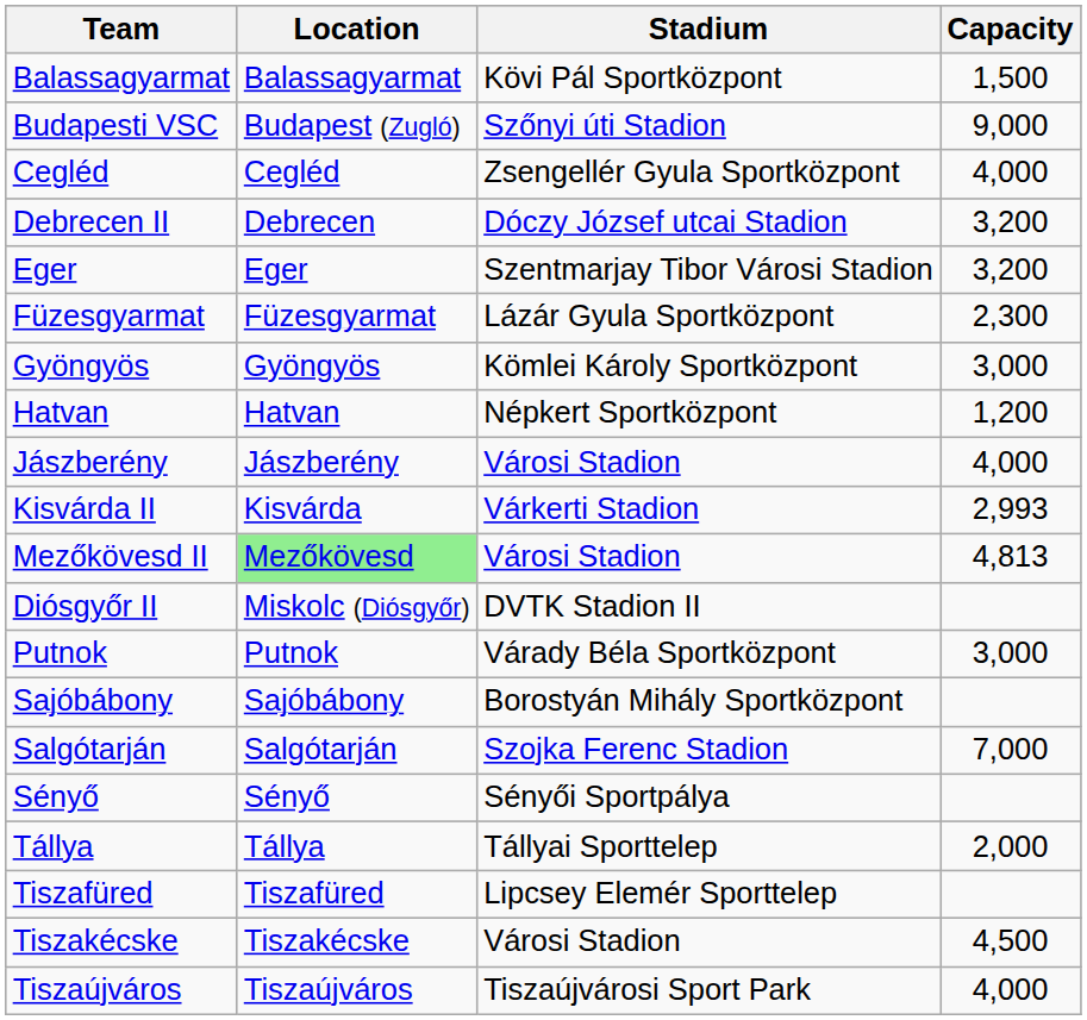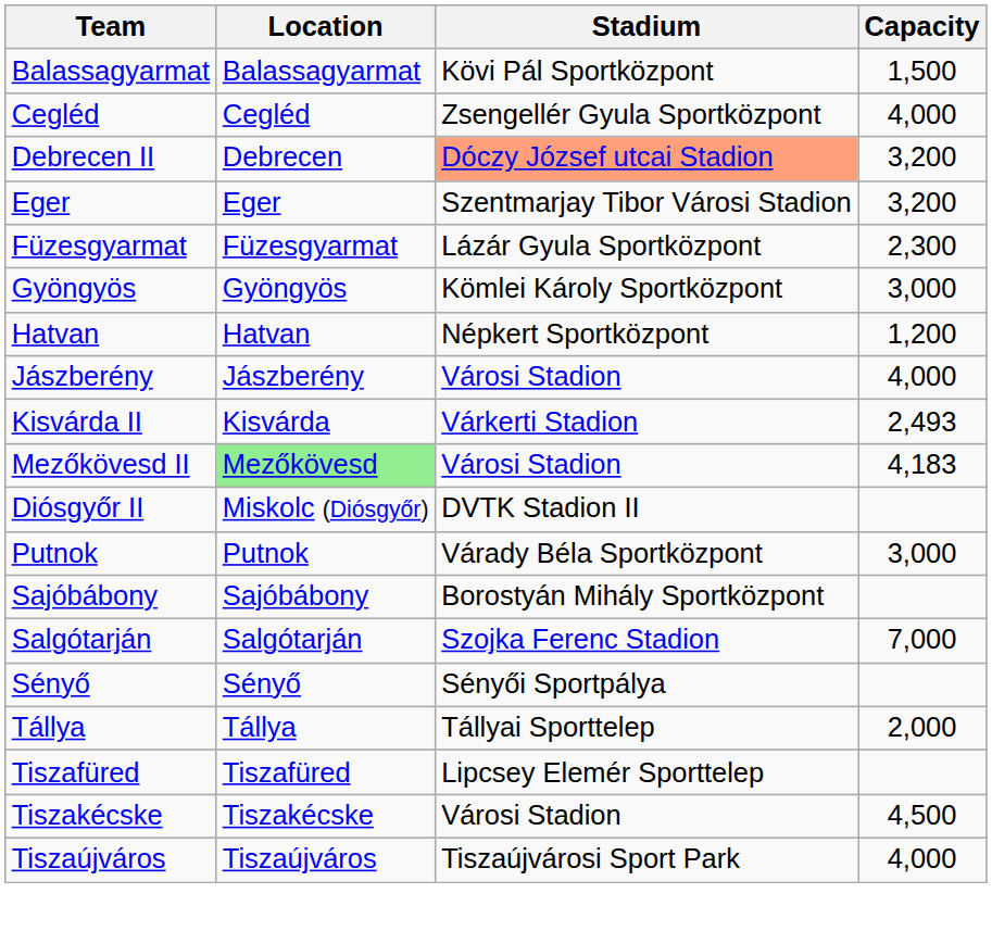 <table class="wikitable sortable">
 <tr>
 <th>Team</th>
 <th>Location</th>
 <th>Stadium</th>
 <th>Capacity</th>
 </tr>
 <tr>
 <td><a href='#'>Balassagyarmat</a></td>
 <td><a href='#'>Balassagyarmat</a></td>
 <td>Kövi Pál Sportközpont</td>
 <td align="center">1,500</td>
 </tr>
 <tr>
-<td><a href='#'>Budapesti VSC</a></td>
-<td><a href='#'>Budapest</a> <small>(<a href='#'>Zugló</a>)</small></td>
-<td><a href='#'>Szőnyi úti Stadion</a></td>
-<td align="center">9,000</td>
-</tr>
-<tr>
 <td><a href='#'>Cegléd</a></td>
 <td><a href='#'>Cegléd</a></td>
 <td>Zsengellér Gyula Sportközpont</td>
 <td align="center">4,000</td>
 </tr>
 <tr>
 <td><a href='#'>Debrecen II</a></td>
 <td><a href='#'>Debrecen</a></td>
-<td><a href='#'>Dóczy József utcai Stadion</a></td>
+<td style="background: lightsalmon;"><a href='#'>Dóczy József utcai Stadion</a></td>
 <td align="center">3,200</td>
 </tr>
 <tr>
 <td><a href='#'>Eger</a></td>
 <td><a href='#'>Eger</a></td>
 <td>Szentmarjay Tibor Városi Stadion</td>
 <td align="center">3,200</td>
 </tr>
 <tr>
 <td><a href='#'>Füzesgyarmat</a></td>
 <td><a href='#'>Füzesgyarmat</a></td>
 <td>Lázár Gyula Sportközpont</td>
 <td align="center">2,300</td>
 </tr>
 <tr>
 <td><a href='#'>Gyöngyös</a></td>
 <td><a href='#'>Gyöngyös</a></td>
 <td>Kömlei Károly Sportközpont</td>
 <td align="center">3,000</td>
 </tr>
 <tr>
 <td><a href='#'>Hatvan</a></td>
 <td><a href='#'>Hatvan</a></td>
 <td>Népkert Sportközpont</td>
 <td align="center">1,200</td>
 </tr>
 <tr>
 <td><a href='#'>Jászberény</a></td>
 <td><a href='#'>Jászberény</a></td>
 <td><a href='#'>Városi Stadion</a></td>
 <td align="center">4,000</td>
 </tr>
 <tr>
 <td><a href='#'>Kisvárda II</a></td>
 <td><a href='#'>Kisvárda</a></td>
 <td><a href='#'>Várkerti Stadion</a></td>
-<td align="center">2,993</td>
+<td align="center">2,493</td>
 </tr>
 <tr>
 <td><a href='#'>Mezőkövesd II</a></td>
 <td style="background: lightgreen;"><a href='#'>Mezőkövesd</a></td>
 <td><a href='#'>Városi Stadion</a></td>
-<td align="center">4,813</td>
+<td align="center">4,183</td>
 </tr>
 <tr>
 <td><a href='#'>Diósgyőr II</a></td>
 <td><a href='#'>Miskolc</a> <small>(<a href='#'>Diósgyőr</a>)</small></td>
 <td>DVTK Stadion II</td>
 <td align="center"></td>
 </tr>
 <tr>
 <td><a href='#'>Putnok</a></td>
 <td><a href='#'>Putnok</a></td>
 <td>Várady Béla Sportközpont</td>
 <td align="center">3,000</td>
 </tr>
 <tr>
 <td><a href='#'>Sajóbábony</a></td>
 <td><a href='#'>Sajóbábony</a></td>
 <td>Borostyán Mihály Sportközpont</td>
 <td align="center"></td>
 </tr>
 <tr>
 <td><a href='#'>Salgótarján</a></td>
 <td><a href='#'>Salgótarján</a></td>
 <td><a href='#'>Szojka Ferenc Stadion</a></td>
 <td align="center">7,000</td>
 </tr>
 <tr>
 <td><a href='#'>Sényő</a></td>
 <td><a href='#'>Sényő</a></td>
 <td>Sényői Sportpálya</td>
 <td align="center"></td>
 </tr>
 <tr>
 <td><a href='#'>Tállya</a></td>
 <td><a href='#'>Tállya</a></td>
 <td>Tállyai Sporttelep</td>
 <td align="center">2,000</td>
 </tr>
 <tr>
 <td><a href='#'>Tiszafüred</a></td>
 <td><a href='#'>Tiszafüred</a></td>
 <td>Lipcsey Elemér Sporttelep</td>
 <td align="center"></td>
 </tr>
 <tr>
 <td><a href='#'>Tiszakécske</a></td>
 <td><a href='#'>Tiszakécske</a></td>
 <td>Városi Stadion</td>
 <td align="center">4,500</td>
 </tr>
 <tr>
 <td><a href='#'>Tiszaújváros</a></td>
 <td><a href='#'>Tiszaújváros</a></td>
 <td>Tiszaújvárosi Sport Park</td>
 <td align="center">4,000</td>
 </tr>
 </table>
